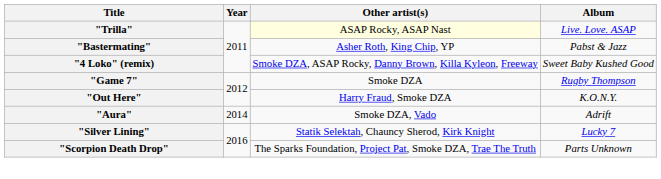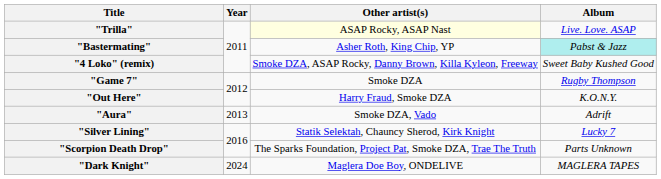 <table class="wikitable plainrowheaders" style="text-align:center;">
 <tr>
 <th scope="col" style="width:20em;">Title</th>
 <th scope="col">Year</th>
 <th scope="col">Other artist(s)</th>
 <th scope="col">Album</th>
 </tr>
 <tr>
 <th scope="row">"Trilla"</th>
 <td rowspan="3">2011</td>
 <td style="background: lightyellow;">ASAP Rocky, ASAP Nast</td>
 <td><em><a href='#'>Live. Love. ASAP</a></em></td>
 </tr>
 <tr>
 <th scope="row">"Bastermating"</th>
 <td><a href='#'>Asher Roth</a>, <a href='#'>King Chip</a>, YP</td>
-<td><em>Pabst & Jazz</em></td>
+<td style="background: paleturquoise;"><em>Pabst & Jazz</em></td>
 </tr>
 <tr>
 <th scope="row">"4 Loko" (remix)</th>
 <td><a href='#'>Smoke DZA</a>, ASAP Rocky, <a href='#'>Danny Brown</a>, <a href='#'>Killa Kyleon</a>, <a href='#'>Freeway</a></td>
 <td><em>Sweet Baby Kushed Good</em></td>
 </tr>
 <tr>
 <th scope="row">"Game 7"</th>
 <td rowspan="2">2012</td>
 <td>Smoke DZA</td>
 <td><em><a href='#'>Rugby Thompson</a></em></td>
 </tr>
 <tr>
 <th scope="row">"Out Here"</th>
 <td><a href='#'>Harry Fraud</a>, Smoke DZA</td>
 <td><em>K.O.N.Y.</em></td>
 </tr>
 <tr>
 <th scope="row">"Aura"</th>
-<td>2014</td>
+<td>2013</td>
 <td>Smoke DZA, <a href='#'>Vado</a></td>
 <td><em>Adrift</em></td>
 </tr>
 <tr>
 <th scope="row">"Silver Lining"</th>
 <td rowspan="2">2016</td>
 <td><a href='#'>Statik Selektah</a>, Chauncy Sherod, <a href='#'>Kirk Knight</a></td>
 <td><em><a href='#'>Lucky 7</a></em></td>
 </tr>
 <tr>
 <th scope="row">"Scorpion Death Drop"</th>
 <td>The Sparks Foundation, <a href='#'>Project Pat</a>, Smoke DZA, <a href='#'>Trae The Truth</a></td>
 <td><em>Parts Unknown</em></td>
 </tr>
+<tr>
+<th scope="row">"Dark Knight"</th>
+<td rowspan=1>2024</td>
+<td><a href='#'>Maglera Doe Boy</a>, ONDELIVE</td>
+<td><em>MAGLERA TAPES</em></td>
+</tr>
 </table>
